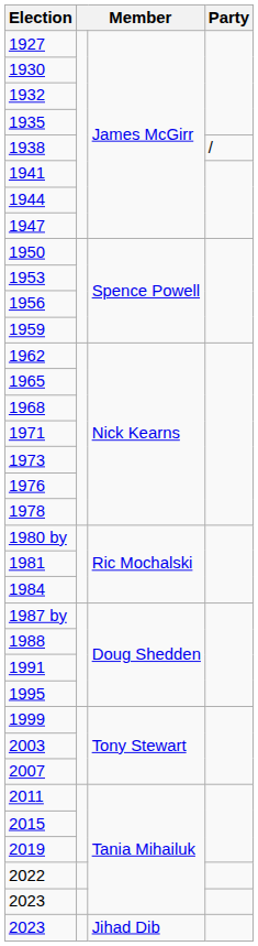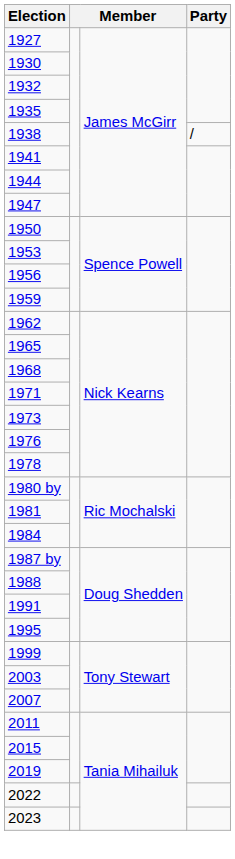 <table class="wikitable">
 <tr>
 <th>Election</th>
 <th colspan="2">Member</th>
 <th>Party</th>
 </tr>
 <tr>
 <td><a href='#'>1927</a></td>
 <td rowspan="8" > </td>
 <td rowspan="8"><a href='#'>James McGirr</a></td>
 <td rowspan="4"></td>
 </tr>
 <tr>
 <td><a href='#'>1930</a></td>
 </tr>
 <tr>
 <td><a href='#'>1932</a></td>
 </tr>
 <tr>
 <td><a href='#'>1935</a></td>
 </tr>
 <tr>
 <td><a href='#'>1938</a></td>
 <td> / </td>
 </tr>
 <tr>
 <td><a href='#'>1941</a></td>
 <td rowspan="3"></td>
 </tr>
 <tr>
 <td><a href='#'>1944</a></td>
 </tr>
 <tr>
 <td><a href='#'>1947</a></td>
 </tr>
 <tr>
 <td><a href='#'>1950</a></td>
 <td rowspan="4" > </td>
 <td rowspan="4"><a href='#'>Spence Powell</a></td>
 <td rowspan="4"></td>
 </tr>
 <tr>
 <td><a href='#'>1953</a></td>
 </tr>
 <tr>
 <td><a href='#'>1956</a></td>
 </tr>
 <tr>
 <td><a href='#'>1959</a></td>
 </tr>
 <tr>
 <td><a href='#'>1962</a></td>
 <td rowspan="7" > </td>
 <td rowspan="7"><a href='#'>Nick Kearns</a></td>
 <td rowspan="7"></td>
 </tr>
 <tr>
 <td><a href='#'>1965</a></td>
 </tr>
 <tr>
 <td><a href='#'>1968</a></td>
 </tr>
 <tr>
 <td><a href='#'>1971</a></td>
 </tr>
 <tr>
 <td><a href='#'>1973</a></td>
 </tr>
 <tr>
 <td><a href='#'>1976</a></td>
 </tr>
 <tr>
 <td><a href='#'>1978</a></td>
 </tr>
 <tr>
 <td><a href='#'>1980 by</a></td>
 <td rowspan="3" > </td>
 <td rowspan="3"><a href='#'>Ric Mochalski</a></td>
 <td rowspan="3"></td>
 </tr>
 <tr>
 <td><a href='#'>1981</a></td>
 </tr>
 <tr>
 <td><a href='#'>1984</a></td>
 </tr>
 <tr>
 <td><a href='#'>1987 by</a></td>
 <td rowspan="4" > </td>
 <td rowspan="4"><a href='#'>Doug Shedden</a></td>
 <td rowspan="4"></td>
 </tr>
 <tr>
 <td><a href='#'>1988</a></td>
 </tr>
 <tr>
 <td><a href='#'>1991</a></td>
 </tr>
 <tr>
 <td><a href='#'>1995</a></td>
 </tr>
 <tr>
 <td><a href='#'>1999</a></td>
 <td rowspan="3" > </td>
 <td rowspan="3"><a href='#'>Tony Stewart</a></td>
 <td rowspan="3"></td>
 </tr>
 <tr>
 <td><a href='#'>2003</a></td>
 </tr>
 <tr>
 <td><a href='#'>2007</a></td>
 </tr>
 <tr>
 <td><a href='#'>2011</a></td>
 <td rowspan="3" > </td>
 <td rowspan="5"><a href='#'>Tania Mihailuk</a></td>
 <td rowspan="3"></td>
 </tr>
 <tr>
 <td><a href='#'>2015</a></td>
 </tr>
 <tr>
 <td><a href='#'>2019</a></td>
 </tr>
 <tr>
 <td>2022</td>
 <td rowspan="1" > </td>
 <td rowspan="1"></td>
 </tr>
 <tr>
 <td>2023</td>
 <td rowspan="1" > </td>
 <td rowspan="1"></td>
 </tr>
-<tr>
-<td><a href='#'>2023</a></td>
-<td rowspan="1" > </td>
-<td rowspan="1"><a href='#'>Jihad Dib</a></td>
-<td rowspan="1"></td>
-</tr>
 </table>
